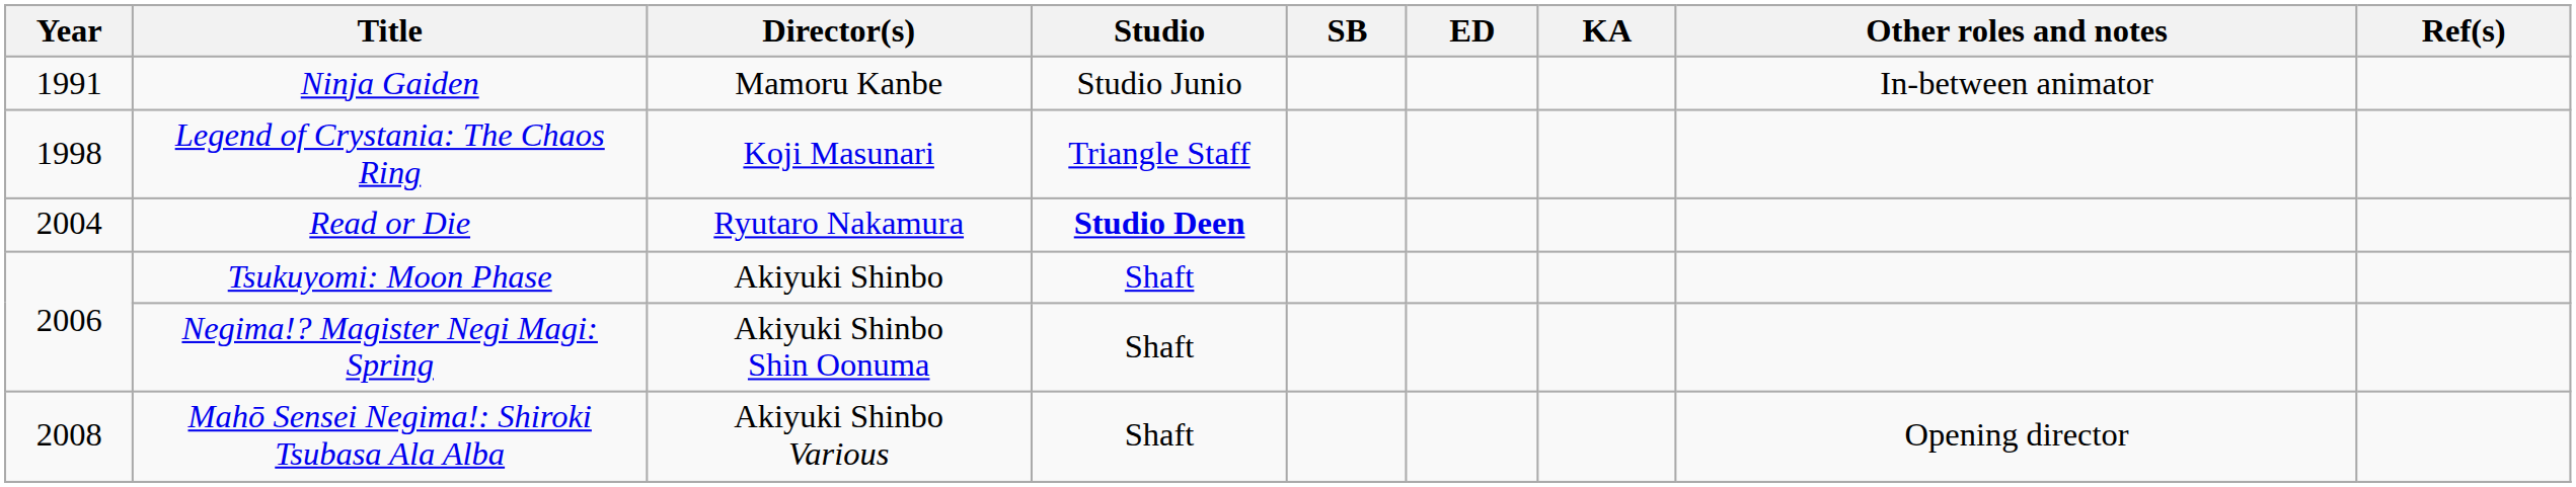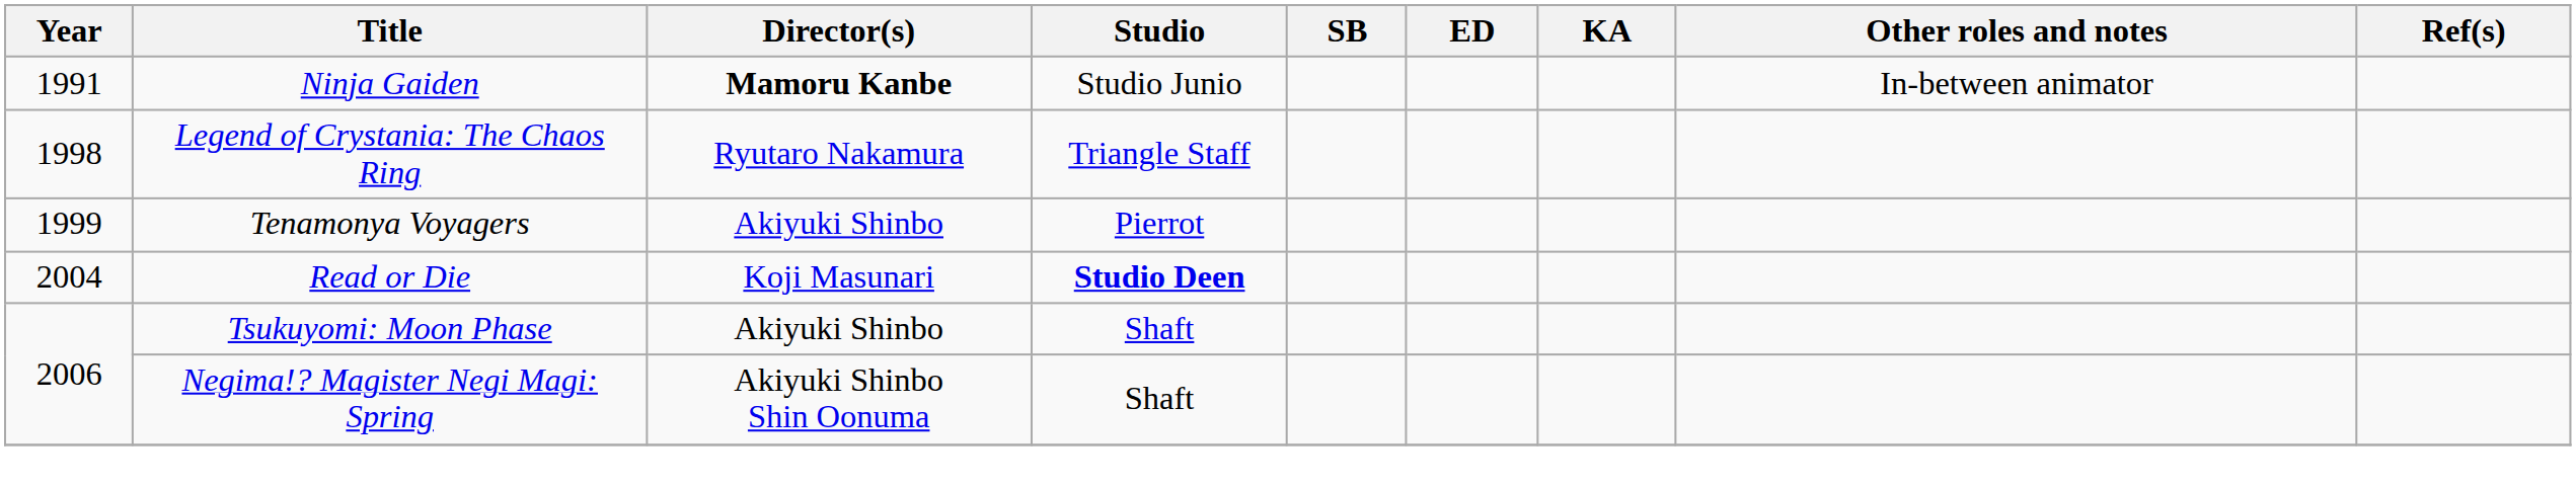 <table class="wikitable sortable" style="text-align:center; margin=auto; ">
 <tr>
 <th scope="col" width=5%>Year</th>
 <th scope="col" width=20%>Title</th>
 <th scope="col" width=15%>Director(s)</th>
 <th scope="col" width=10%>Studio</th>
 <th scope="col" class="unsortable">SB</th>
 <th scope="col" class="unsortable">ED</th>
 <th scope="col" class="unsortable">KA</th>
 <th scope="col" class="unsortable">Other roles and notes</th>
 <th scope="col" class="unsortable">Ref(s)</th>
 </tr>
 <tr>
 <td>1991</td>
 <td><em><a href='#'>Ninja Gaiden</a></em></td>
-<td>Mamoru Kanbe</td>
+<td><strong>Mamoru Kanbe</strong></td>
 <td>Studio Junio</td>
 <td></td>
 <td></td>
 <td></td>
 <td>In-between animator</td>
 <td></td>
 </tr>
 <tr>
 <td>1998</td>
 <td><em><a href='#'>Legend of Crystania: The Chaos Ring</a></em></td>
-<td><a href='#'>Koji Masunari</a></td>
+<td><a href='#'>Ryutaro Nakamura</a></td>
 <td><a href='#'>Triangle Staff</a></td>
+<td></td>
+<td></td>
+<td></td>
+<td></td>
+<td></td>
+</tr>
+<tr>
+<td>1999</td>
+<td><em>Tenamonya Voyagers</em></td>
+<td><a href='#'>Akiyuki Shinbo</a></td>
+<td><a href='#'>Pierrot</a></td>
 <td></td>
 <td></td>
 <td></td>
 <td></td>
 <td></td>
 </tr>
 <tr>
 <td>2004</td>
 <td><em><a href='#'>Read or Die</a></em></td>
-<td><a href='#'>Ryutaro Nakamura</a></td>
+<td><a href='#'>Koji Masunari</a></td>
 <td><strong><a href='#'>Studio Deen</a></strong></td>
 <td></td>
 <td></td>
 <td></td>
 <td></td>
 <td></td>
 </tr>
 <tr>
 <td rowspan="2">2006</td>
 <td><em><a href='#'>Tsukuyomi: Moon Phase</a></em></td>
 <td>Akiyuki Shinbo </td>
 <td><a href='#'>Shaft</a></td>
 <td></td>
 <td></td>
 <td></td>
 <td></td>
 <td></td>
 </tr>
 <tr>
 <td><em><a href='#'>Negima!? Magister Negi Magi: Spring</a></em></td>
 <td>Akiyuki Shinbo <br><a href='#'>Shin Oonuma</a></td>
 <td>Shaft</td>
 <td></td>
 <td></td>
 <td></td>
 <td></td>
 <td></td>
 </tr>
 <tr>
-<td>2008</td>
-<td><em><a href='#'>Mahō Sensei Negima!: Shiroki Tsubasa Ala Alba</a></em></td>
-<td>Akiyuki Shinbo <br><em>Various</em></td>
-<td>Shaft</td>
-<td></td>
-<td></td>
-<td></td>
-<td>Opening director</td>
-<td></td>
-</tr>
-<tr>
 </tr>
 </table>
